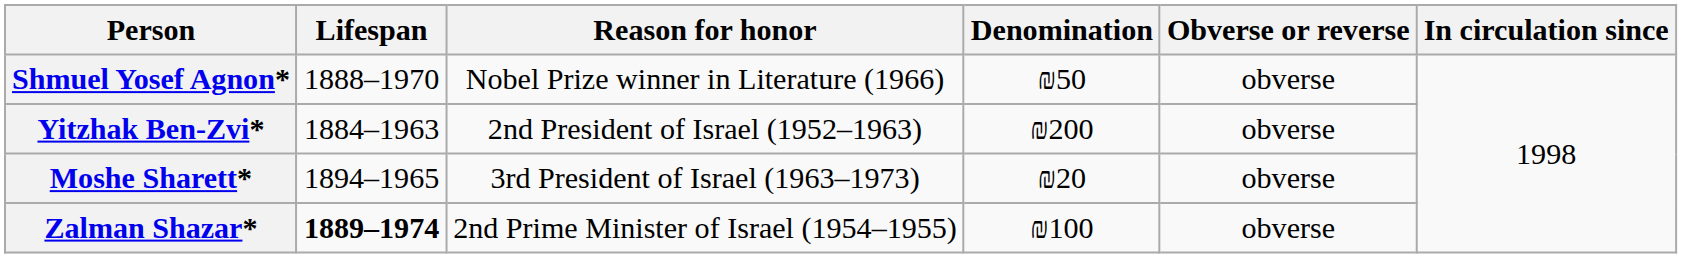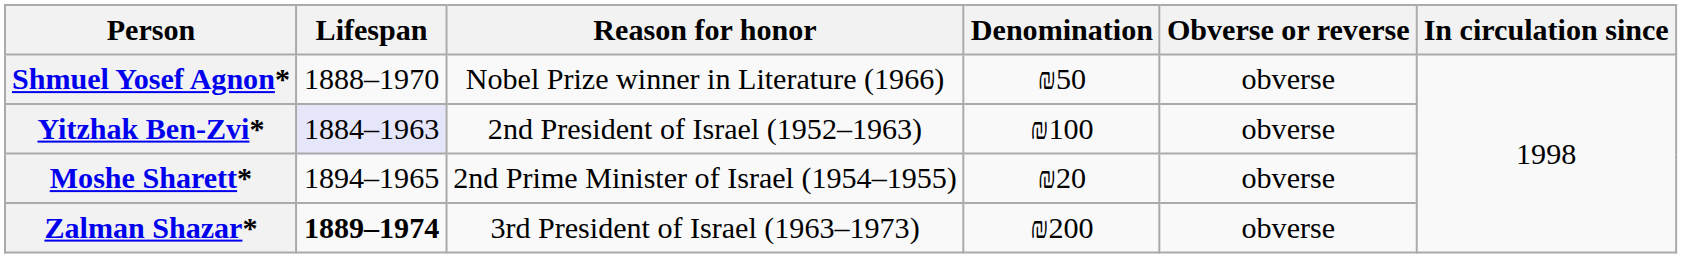 <table class="wikitable" style="font-size: 95%; text-align:center;">
 <tr>
 <th>Person</th>
 <th>Lifespan</th>
 <th>Reason for honor</th>
 <th>Denomination</th>
 <th>Obverse or reverse</th>
 <th>In circulation since</th>
 </tr>
 <tr>
 <th><a href='#'>Shmuel Yosef Agnon</a>*</th>
 <td>1888–1970</td>
 <td>Nobel Prize winner in Literature (1966)</td>
 <td>₪50</td>
 <td>obverse</td>
 <td rowspan="4">1998</td>
 </tr>
 <tr>
 <th><a href='#'>Yitzhak Ben-Zvi</a>*</th>
-<td>1884–1963</td>
+<td style="background: lavender;">1884–1963</td>
 <td>2nd President of Israel (1952–1963)</td>
-<td>₪200</td>
+<td>₪100</td>
 <td>obverse</td>
 </tr>
 <tr>
 <th><a href='#'>Moshe Sharett</a>*</th>
 <td>1894–1965</td>
-<td>3rd President of Israel (1963–1973)</td>
+<td>2nd Prime Minister of Israel (1954–1955)</td>
 <td>₪20</td>
 <td>obverse</td>
 </tr>
 <tr>
 <th><a href='#'>Zalman Shazar</a>*</th>
 <td><strong>1889–1974</strong></td>
-<td>2nd Prime Minister of Israel (1954–1955)</td>
-<td>₪100</td>
+<td>3rd President of Israel (1963–1973)</td>
+<td>₪200</td>
 <td>obverse</td>
 </tr>
 </table>
